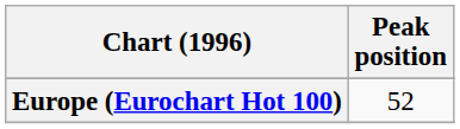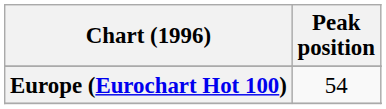 <table class="wikitable sortable plainrowheaders" style="text-align:center">
 <tr>
 <th>Chart (1996)</th>
 <th>Peak<br>position</th>
 </tr>
 <tr>
 </tr>
 <tr>
 </tr>
 <tr>
 <th scope="row">Europe (<a href='#'>Eurochart Hot 100</a>)</th>
-<td>52</td>
+<td>54</td>
 </tr>
 <tr>
 </tr>
 <tr>
 </tr>
 <tr>
 </tr>
 <tr>
 </tr>
 <tr>
 </tr>
 <tr>
 </tr>
 </table>
